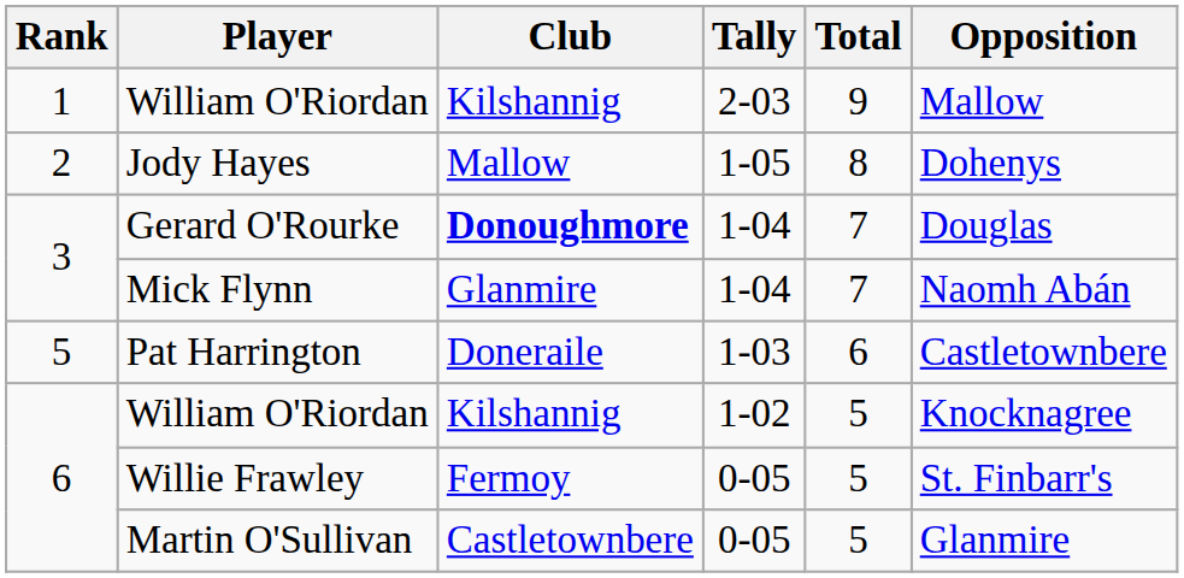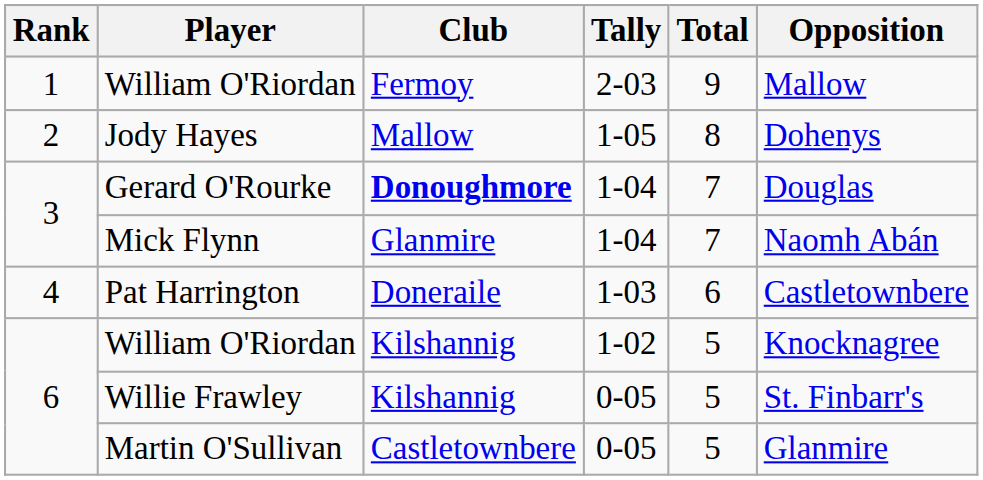 <table class="wikitable">
 <tr>
 <th>Rank</th>
 <th>Player</th>
 <th>Club</th>
 <th>Tally</th>
 <th>Total</th>
 <th>Opposition</th>
 </tr>
 <tr>
 <td rowspan="1" style="text-align:center;">1</td>
 <td>William O'Riordan</td>
-<td><a href='#'>Kilshannig</a></td>
+<td><a href='#'>Fermoy</a></td>
 <td align=center>2-03</td>
 <td align=center>9</td>
 <td><a href='#'>Mallow</a></td>
 </tr>
 <tr>
 <td rowspan="1" style="text-align:center;">2</td>
 <td>Jody Hayes</td>
 <td><a href='#'>Mallow</a></td>
 <td align=center>1-05</td>
 <td align=center>8</td>
 <td><a href='#'>Dohenys</a></td>
 </tr>
 <tr>
 <td rowspan="2" style="text-align:center;">3</td>
 <td>Gerard O'Rourke</td>
 <td><strong><a href='#'>Donoughmore</a></strong></td>
 <td align=center>1-04</td>
 <td align=center>7</td>
 <td><a href='#'>Douglas</a></td>
 </tr>
 <tr>
 <td>Mick Flynn</td>
 <td><a href='#'>Glanmire</a></td>
 <td align=center>1-04</td>
 <td align=center>7</td>
 <td><a href='#'>Naomh Abán</a></td>
 </tr>
 <tr>
-<td rowspan="1" style="text-align:center;">5</td>
+<td rowspan="1" style="text-align:center;">4</td>
 <td>Pat Harrington</td>
 <td><a href='#'>Doneraile</a></td>
 <td align=center>1-03</td>
 <td align=center>6</td>
 <td><a href='#'>Castletownbere</a></td>
 </tr>
 <tr>
 <td rowspan="3" style="text-align:center;">6</td>
 <td>William O'Riordan</td>
 <td><a href='#'>Kilshannig</a></td>
 <td align=center>1-02</td>
 <td align=center>5</td>
 <td><a href='#'>Knocknagree</a></td>
 </tr>
 <tr>
 <td>Willie Frawley</td>
-<td><a href='#'>Fermoy</a></td>
+<td><a href='#'>Kilshannig</a></td>
 <td align=center>0-05</td>
 <td align=center>5</td>
 <td><a href='#'>St. Finbarr's</a></td>
 </tr>
 <tr>
 <td>Martin O'Sullivan</td>
 <td><a href='#'>Castletownbere</a></td>
 <td align=center>0-05</td>
 <td align=center>5</td>
 <td><a href='#'>Glanmire</a></td>
 </tr>
 </table>
